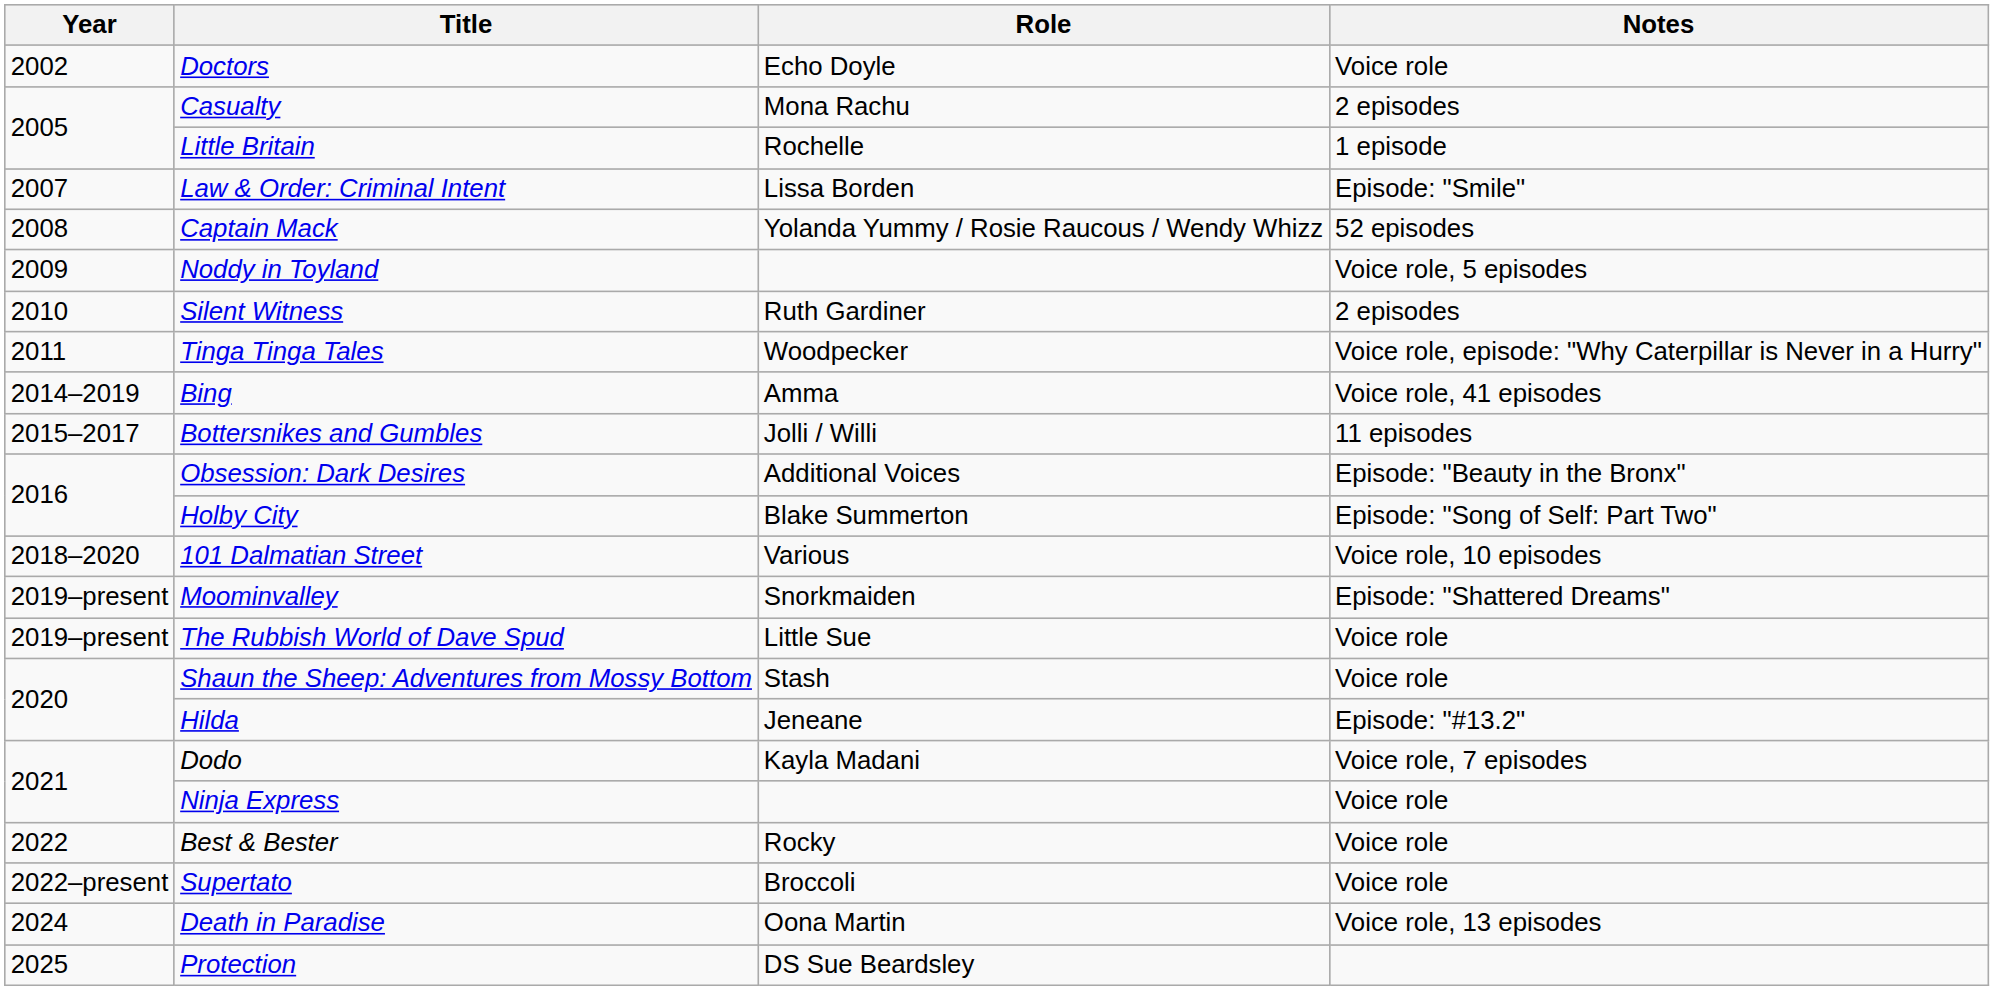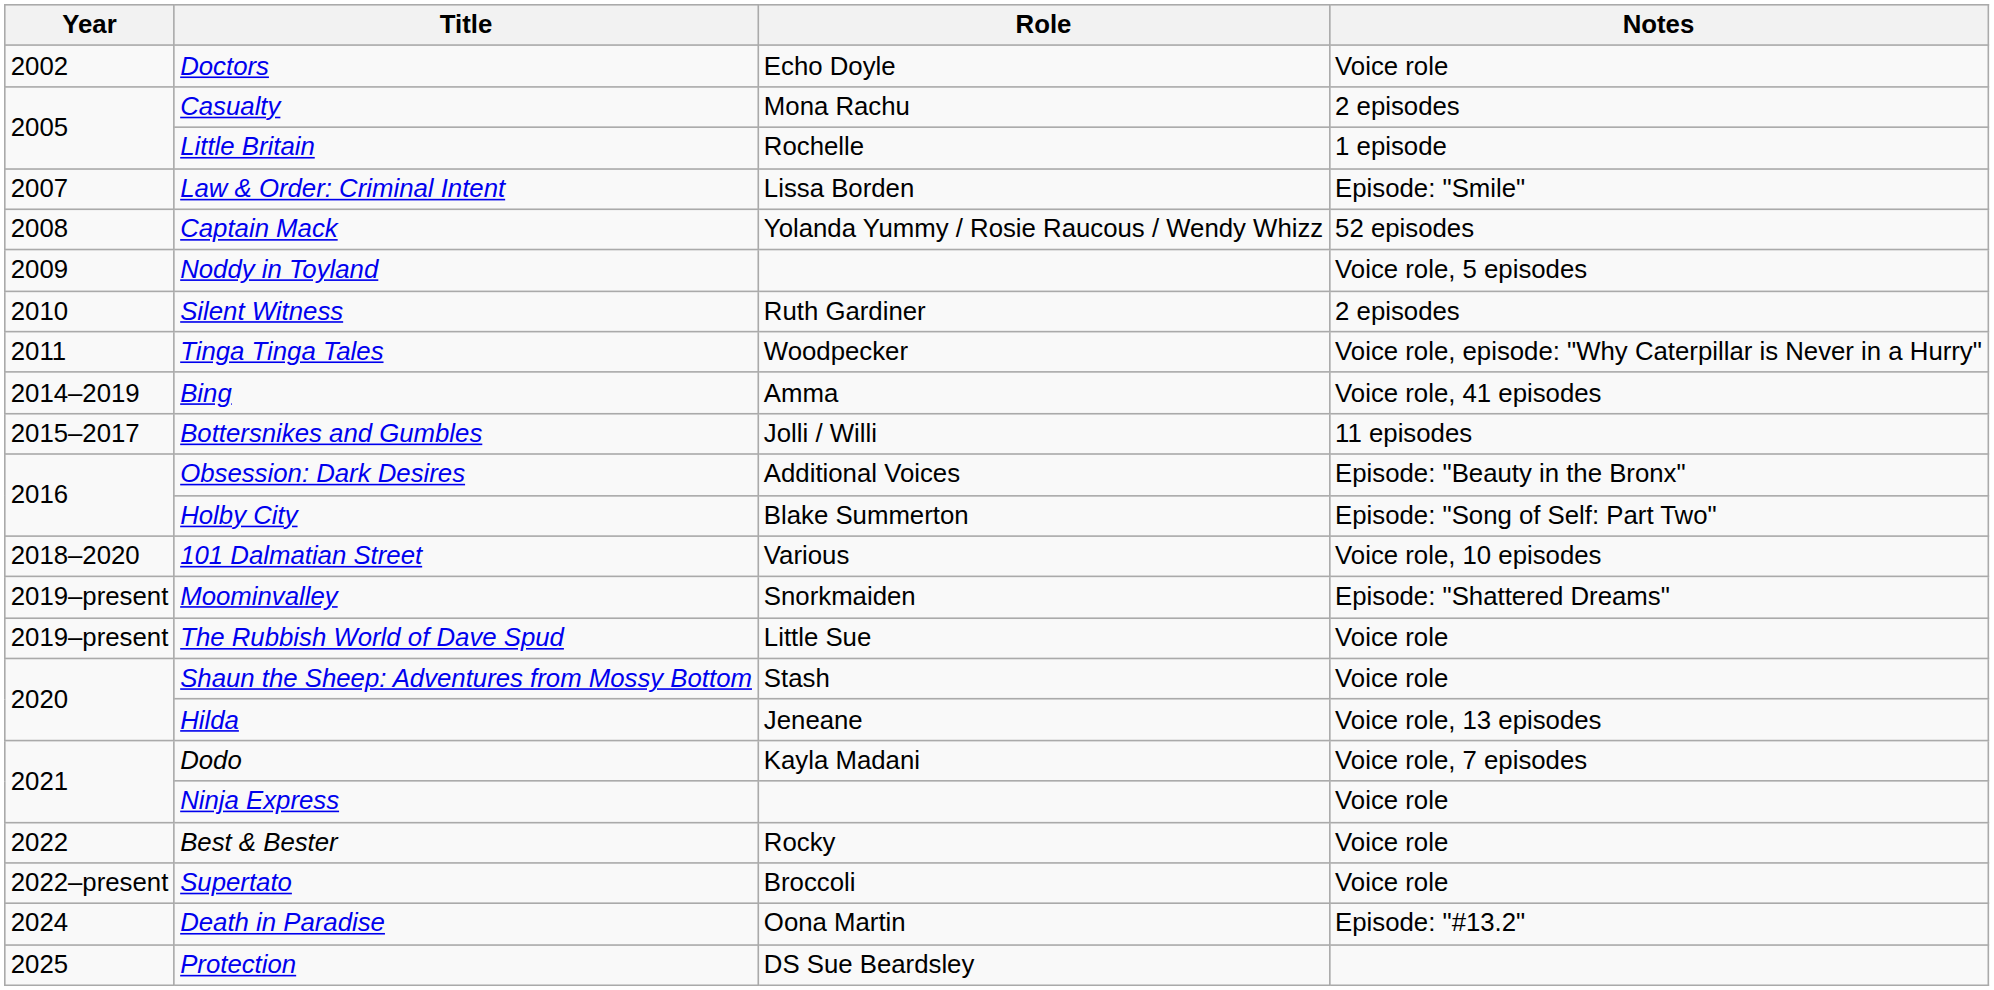 <table class="wikitable sortable">
 <tr>
 <th>Year</th>
 <th>Title</th>
 <th>Role</th>
 <th class="unsortable">Notes</th>
 </tr>
 <tr>
 <td>2002</td>
 <td><em><a href='#'>Doctors</a></em></td>
 <td>Echo Doyle</td>
 <td>Voice role</td>
 </tr>
 <tr>
 <td rowspan="2">2005</td>
 <td><em><a href='#'>Casualty</a></em></td>
 <td>Mona Rachu</td>
 <td>2 episodes</td>
 </tr>
 <tr>
 <td><em><a href='#'>Little Britain</a></em></td>
 <td>Rochelle</td>
 <td>1 episode</td>
 </tr>
 <tr>
 <td>2007</td>
 <td><em><a href='#'>Law & Order: Criminal Intent</a></em></td>
 <td>Lissa Borden</td>
 <td>Episode: "Smile"</td>
 </tr>
 <tr>
 <td>2008</td>
 <td><em><a href='#'>Captain Mack</a></em></td>
 <td>Yolanda Yummy / Rosie Raucous / Wendy Whizz</td>
 <td>52 episodes</td>
 </tr>
 <tr>
 <td>2009</td>
 <td><em><a href='#'>Noddy in Toyland</a></em></td>
 <td></td>
 <td>Voice role, 5 episodes</td>
 </tr>
 <tr>
 <td>2010</td>
 <td><em><a href='#'>Silent Witness</a></em></td>
 <td>Ruth Gardiner</td>
 <td>2 episodes</td>
 </tr>
 <tr>
 <td>2011</td>
 <td><em><a href='#'>Tinga Tinga Tales</a></em></td>
 <td>Woodpecker</td>
 <td>Voice role, episode: "Why Caterpillar is Never in a Hurry"</td>
 </tr>
 <tr>
 <td>2014–2019</td>
 <td><em><a href='#'>Bing</a></em></td>
 <td>Amma</td>
 <td>Voice role, 41 episodes</td>
 </tr>
 <tr>
 <td>2015–2017</td>
 <td><em><a href='#'>Bottersnikes and Gumbles</a></em></td>
 <td>Jolli / Willi</td>
 <td>11 episodes</td>
 </tr>
 <tr>
 <td rowspan="2">2016</td>
 <td><em><a href='#'>Obsession: Dark Desires</a></em></td>
 <td>Additional Voices</td>
 <td>Episode: "Beauty in the Bronx"</td>
 </tr>
 <tr>
 <td><em><a href='#'>Holby City</a></em></td>
 <td>Blake Summerton</td>
 <td>Episode: "Song of Self: Part Two"</td>
 </tr>
 <tr>
 <td>2018–2020</td>
 <td><em><a href='#'>101 Dalmatian Street</a></em></td>
 <td>Various</td>
 <td>Voice role, 10 episodes</td>
 </tr>
 <tr>
 <td>2019–present</td>
 <td><em><a href='#'>Moominvalley</a></em></td>
 <td>Snorkmaiden</td>
 <td>Episode: "Shattered Dreams"</td>
 </tr>
 <tr>
 <td>2019–present</td>
 <td><em><a href='#'>The Rubbish World of Dave Spud</a></em></td>
 <td>Little Sue</td>
 <td>Voice role</td>
 </tr>
 <tr>
 <td rowspan="2">2020</td>
 <td><em><a href='#'>Shaun the Sheep: Adventures from Mossy Bottom</a></em></td>
 <td>Stash</td>
 <td>Voice role</td>
 </tr>
 <tr>
 <td><em><a href='#'>Hilda</a></em></td>
 <td>Jeneane</td>
-<td>Episode: "#13.2"</td>
+<td>Voice role, 13 episodes</td>
 </tr>
 <tr>
 <td rowspan="2">2021</td>
 <td><em>Dodo</em></td>
 <td>Kayla Madani</td>
 <td>Voice role, 7 episodes</td>
 </tr>
 <tr>
 <td><em><a href='#'>Ninja Express</a></em></td>
 <td></td>
 <td>Voice role</td>
 </tr>
 <tr>
 <td>2022</td>
 <td><em>Best & Bester</em></td>
 <td>Rocky</td>
 <td>Voice role</td>
 </tr>
 <tr>
 <td>2022–present</td>
 <td><em><a href='#'>Supertato</a></em></td>
 <td>Broccoli</td>
 <td>Voice role</td>
 </tr>
 <tr>
 <td>2024</td>
 <td><em><a href='#'>Death in Paradise</a></em></td>
 <td>Oona Martin</td>
-<td>Voice role, 13 episodes</td>
+<td>Episode: "#13.2"</td>
 </tr>
 <tr>
 <td>2025</td>
 <td><a href='#'><em>Protection</em></a></td>
 <td>DS Sue Beardsley</td>
 <td></td>
 </tr>
 </table>
